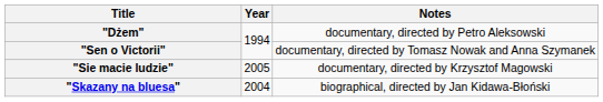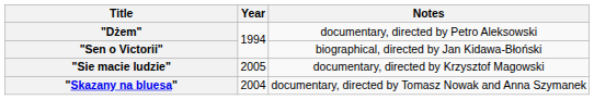 <table class="wikitable plainrowheaders" style="text-align:center;">
 <tr>
 <th scope="col" style="width:20em;">Title</th>
 <th scope="col">Year</th>
 <th scope="col">Notes</th>
 </tr>
 <tr>
 <th scope="row">"Dżem"</th>
 <td rowspan=2>1994</td>
 <td>documentary, directed by Petro Aleksowski</td>
 </tr>
 <tr>
 <th scope="row">"Sen o Victorii"</th>
-<td>documentary, directed by Tomasz Nowak and Anna Szymanek</td>
+<td>biographical, directed by Jan Kidawa-Błoński</td>
 </tr>
 <tr>
 <th scope="row">"Sie macie ludzie"</th>
 <td>2005</td>
 <td>documentary, directed by Krzysztof Magowski</td>
 </tr>
 <tr>
 <th scope="row">"<a href='#'>Skazany na bluesa</a>"</th>
 <td>2004</td>
-<td>biographical, directed by Jan Kidawa-Błoński</td>
+<td>documentary, directed by Tomasz Nowak and Anna Szymanek</td>
 </tr>
 </table>
